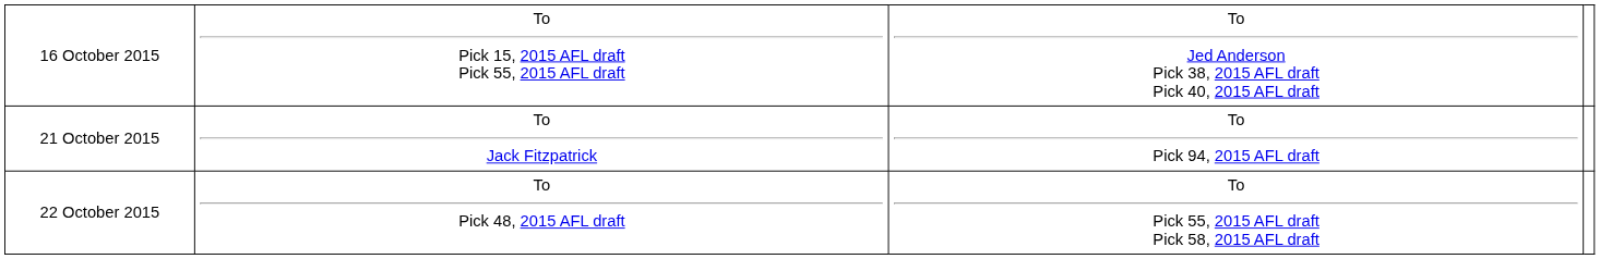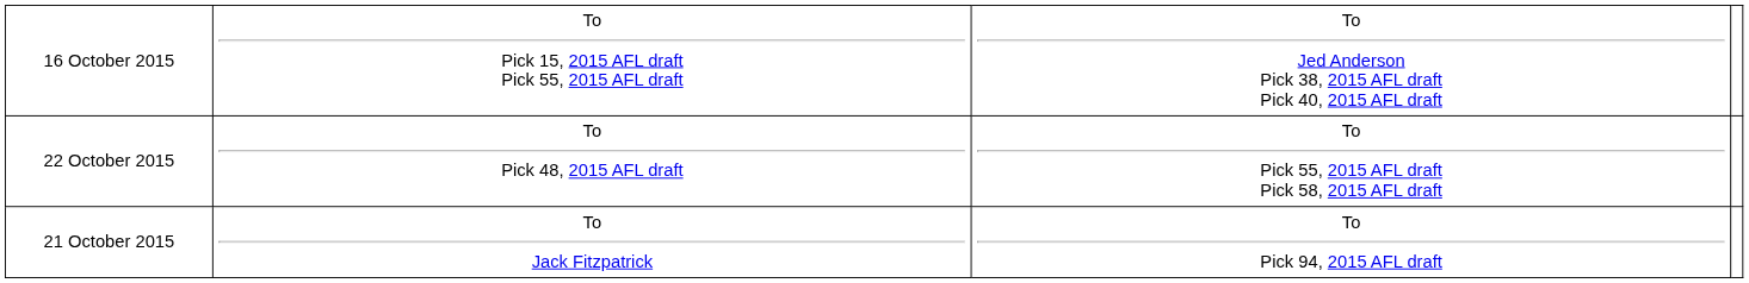 <table border=1 style="border-collapse:collapse; text-align: center; width: 100%" bordercolor="#000000"  cellpadding="5">
 <tr>
 <td style="width:12%">16 October 2015</td>
 <td style="width:44%; vertical-align:top;">To <strong></strong><hr>Pick 15, <a href='#'>2015 AFL draft</a><br>Pick 55, <a href='#'>2015 AFL draft</a></td>
 <td style="width:44%; vertical-align:top;">To <strong></strong><hr><a href='#'>Jed Anderson</a><br>Pick 38, <a href='#'>2015 AFL draft</a><br>Pick 40, <a href='#'>2015 AFL draft</a></td>
 <td></td>
 </tr>
 <tr>
+<td style="width:12%">22 October 2015</td>
+<td style="width:44%; vertical-align:top;">To <strong></strong><hr>Pick 48, <a href='#'>2015 AFL draft</a></td>
+<td style="width:44%; vertical-align:top;">To <strong></strong><hr>Pick 55, <a href='#'>2015 AFL draft</a><br>Pick 58, <a href='#'>2015 AFL draft</a></td>
+<td></td>
+</tr>
+<tr>
 <td style="width:12%">21 October 2015</td>
 <td style="width:44%; vertical-align:top;">To <strong></strong><hr><a href='#'>Jack Fitzpatrick</a></td>
 <td style="width:44%; vertical-align:top;">To <strong></strong><hr>Pick 94, <a href='#'>2015 AFL draft</a></td>
 <td></td>
 </tr>
-<tr>
-<td style="width:12%">22 October 2015</td>
-<td style="width:44%; vertical-align:top;">To <strong></strong><hr>Pick 48, <a href='#'>2015 AFL draft</a></td>
-<td style="width:44%; vertical-align:top;">To <strong></strong><hr>Pick 55, <a href='#'>2015 AFL draft</a><br>Pick 58, <a href='#'>2015 AFL draft</a></td>
-<td></td>
-</tr>
 </table>
